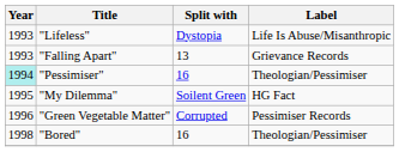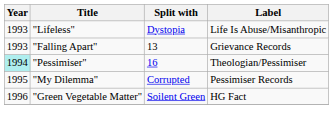 <table class="wikitable">
 <tr>
 <th>Year</th>
 <th>Title</th>
 <th>Split with</th>
 <th>Label</th>
 </tr>
 <tr>
 <td>1993</td>
 <td>"Lifeless"</td>
 <td><a href='#'>Dystopia</a></td>
 <td>Life Is Abuse/Misanthropic</td>
 </tr>
 <tr>
 <td>1993</td>
 <td>"Falling Apart"</td>
 <td>13</td>
 <td>Grievance Records</td>
 </tr>
 <tr>
 <td style="background: paleturquoise;">1994</td>
 <td>"Pessimiser"</td>
 <td><a href='#'>16</a></td>
 <td>Theologian/Pessimiser</td>
 </tr>
 <tr>
 <td>1995</td>
 <td>"My Dilemma"</td>
+<td><a href='#'>Corrupted</a></td>
+<td>Pessimiser Records</td>
+</tr>
+<tr>
+<td>1996</td>
+<td>"Green Vegetable Matter"</td>
 <td><a href='#'>Soilent Green</a></td>
 <td>HG Fact</td>
 </tr>
 <tr>
-<td>1996</td>
-<td>"Green Vegetable Matter"</td>
-<td><a href='#'>Corrupted</a></td>
-<td>Pessimiser Records</td>
-</tr>
-<tr>
-<td>1998</td>
-<td>"Bored"</td>
-<td>16</td>
-<td>Theologian/Pessimiser</td>
-</tr>
-<tr>
 </tr>
 </table>
